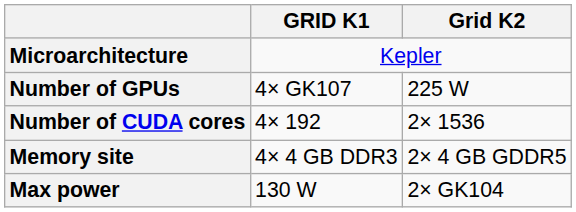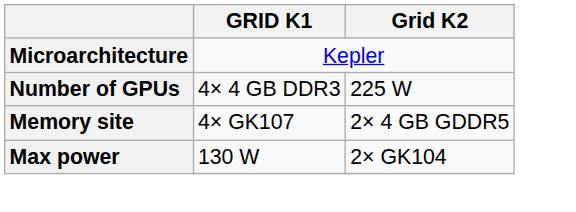 <table class="wikitable">
 <tr>
 <th></th>
 <th>GRID K1</th>
 <th>Grid K2</th>
 </tr>
 <tr>
 <th style="text-align:left">Microarchitecture</th>
 <td colspan="2" style="text-align:center"><a href='#'>Kepler</a></td>
 </tr>
 <tr>
 <th style="text-align:left">Number of GPUs</th>
-<td>4× GK107</td>
+<td>4× 4 GB DDR3</td>
 <td>225 W</td>
 </tr>
 <tr>
-<th style="text-align:left">Number of <a href='#'>CUDA</a> cores</th>
-<td>4× 192</td>
-<td>2× 1536</td>
-</tr>
-<tr>
 <th style="text-align:left">Memory site</th>
-<td>4× 4 GB DDR3</td>
+<td>4× GK107</td>
 <td>2× 4 GB GDDR5</td>
 </tr>
 <tr>
 <th style="text-align:left">Max power</th>
 <td>130 W</td>
 <td>2× GK104</td>
 </tr>
 </table>
